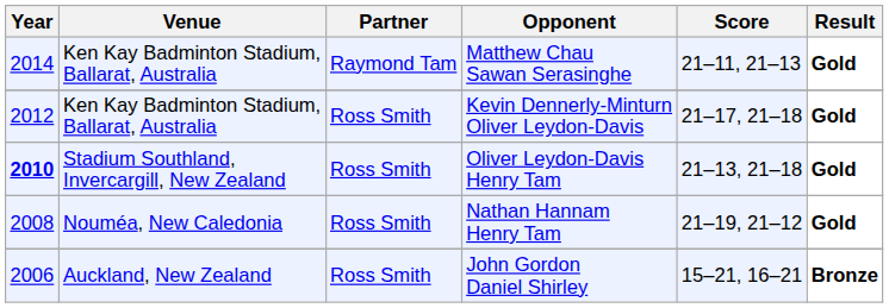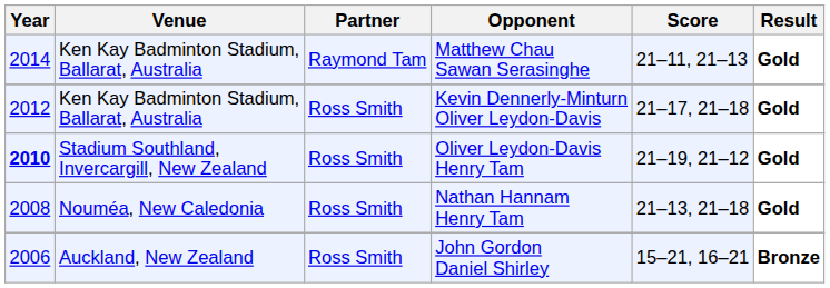 <table class="sortable wikitable" style="font-size: 90%;">
 <tr>
 <th>Year</th>
 <th>Venue</th>
 <th>Partner</th>
 <th>Opponent</th>
 <th>Score</th>
 <th>Result</th>
 </tr>
 <tr style="background:#ECF2FF">
 <td align="center"><a href='#'>2014</a></td>
 <td align="left">Ken Kay Badminton Stadium,<br><a href='#'>Ballarat</a>, <a href='#'>Australia</a></td>
 <td align="left"> <a href='#'>Raymond Tam</a></td>
 <td align="left"> <a href='#'>Matthew Chau</a><br> <a href='#'>Sawan Serasinghe</a></td>
 <td align="left">21–11, 21–13</td>
 <td style="text-align:left; background:white"> <strong>Gold</strong></td>
 </tr>
 <tr>
 </tr>
 <tr style="background:#ECF2FF">
 <td align="center"><a href='#'>2012</a></td>
 <td align="left">Ken Kay Badminton Stadium,<br><a href='#'>Ballarat</a>, <a href='#'>Australia</a></td>
 <td align="left"> <a href='#'>Ross Smith</a></td>
 <td align="left"> <a href='#'>Kevin Dennerly-Minturn</a><br> <a href='#'>Oliver Leydon-Davis</a></td>
 <td align="left">21–17, 21–18</td>
 <td style="text-align:left; background:white"> <strong>Gold</strong></td>
 </tr>
 <tr>
 </tr>
 <tr style="background:#ECF2FF">
 <td align="center"><strong><a href='#'>2010</a></strong></td>
 <td align="left"><a href='#'>Stadium Southland</a>,<br><a href='#'>Invercargill</a>, <a href='#'>New Zealand</a></td>
 <td align="left"> <a href='#'>Ross Smith</a></td>
 <td align="left"> <a href='#'>Oliver Leydon-Davis</a><br> <a href='#'>Henry Tam</a></td>
-<td align="left">21–13, 21–18</td>
+<td align="left">21–19, 21–12</td>
 <td style="text-align:left; background:white"> <strong>Gold</strong></td>
 </tr>
 <tr>
 </tr>
 <tr style="background:#ECF2FF">
 <td align="center"><a href='#'>2008</a></td>
 <td align="left"><a href='#'>Nouméa</a>, <a href='#'>New Caledonia</a></td>
 <td align="left"> <a href='#'>Ross Smith</a></td>
 <td align="left"> <a href='#'>Nathan Hannam</a><br> <a href='#'>Henry Tam</a></td>
-<td align="left">21–19, 21–12</td>
+<td align="left">21–13, 21–18</td>
 <td style="text-align:left; background:white"> <strong>Gold</strong></td>
 </tr>
 <tr>
 </tr>
 <tr style="background:#ECF2FF">
 <td align="center"><a href='#'>2006</a></td>
 <td align="left"><a href='#'>Auckland</a>, <a href='#'>New Zealand</a></td>
 <td align="left"> <a href='#'>Ross Smith</a></td>
 <td align="left"> <a href='#'>John Gordon</a><br> <a href='#'>Daniel Shirley</a></td>
 <td align="left">15–21, 16–21</td>
 <td style="text-align:left; background:white"> <strong>Bronze</strong></td>
 </tr>
 </table>
